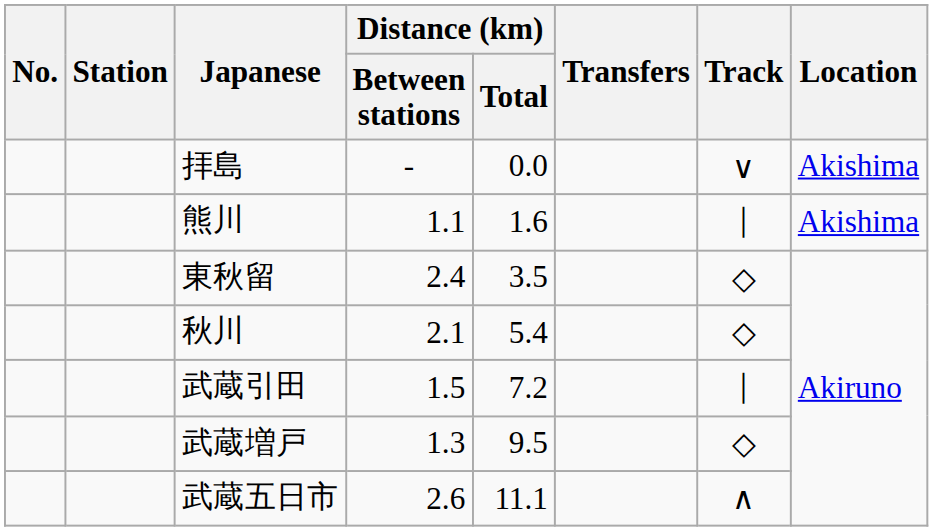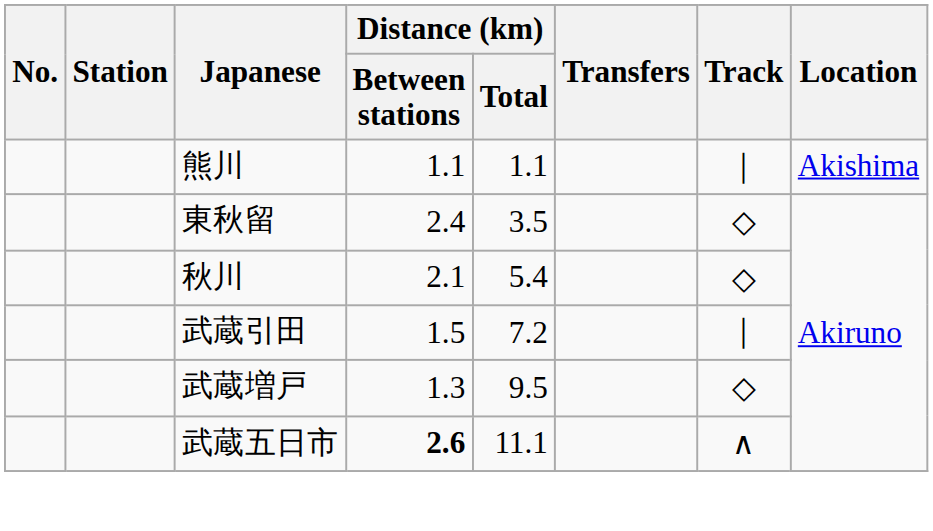 <table class="wikitable">
 <tr>
 <th rowspan="2">No.</th>
 <th rowspan="2">Station</th>
 <th rowspan="2">Japanese</th>
 <th colspan="2">Distance (km)</th>
 <th rowspan="2">Transfers</th>
 <th rowspan="2">Track</th>
 <th rowspan="2">Location</th>
 </tr>
 <tr>
 <th>Between<br>stations</th>
 <th>Total</th>
 </tr>
 <tr>
 <td></td>
 <td></td>
-<td>拝島</td>
-<td style="text-align:center;">-</td>
-<td style="text-align:right;">0.0</td>
-<td></td>
-<td style="text-align:center;">∨</td>
-<td><a href='#'>Akishima</a></td>
-</tr>
-<tr>
-<td></td>
-<td></td>
 <td>熊川</td>
 <td style="text-align:right;">1.1</td>
-<td style="text-align:right;">1.6</td>
+<td style="text-align:right;">1.1</td>
 <td> </td>
 <td style="text-align:center;">｜</td>
 <td><a href='#'>Akishima</a></td>
 </tr>
 <tr>
 <td></td>
 <td></td>
 <td>東秋留</td>
 <td style="text-align:right;">2.4</td>
 <td style="text-align:right;">3.5</td>
 <td> </td>
 <td style="text-align:center;">◇</td>
 <td rowspan="5"><a href='#'>Akiruno</a></td>
 </tr>
 <tr>
 <td></td>
 <td></td>
 <td>秋川</td>
 <td style="text-align:right;">2.1</td>
 <td style="text-align:right;">5.4</td>
 <td> </td>
 <td style="text-align:center;">◇</td>
 </tr>
 <tr>
 <td></td>
 <td></td>
 <td>武蔵引田</td>
 <td style="text-align:right;">1.5</td>
 <td style="text-align:right;">7.2</td>
 <td> </td>
 <td style="text-align:center;">｜</td>
 </tr>
 <tr>
 <td></td>
 <td></td>
 <td>武蔵増戸</td>
 <td style="text-align:right;">1.3</td>
 <td style="text-align:right;">9.5</td>
 <td> </td>
 <td style="text-align:center;">◇</td>
 </tr>
 <tr>
 <td></td>
 <td></td>
 <td>武蔵五日市</td>
-<td style="text-align:right;">2.6</td>
+<td style="text-align:right;"><strong>2.6</strong></td>
 <td style="text-align:right;">11.1</td>
 <td> </td>
 <td style="text-align:center;">∧</td>
 </tr>
 </table>
